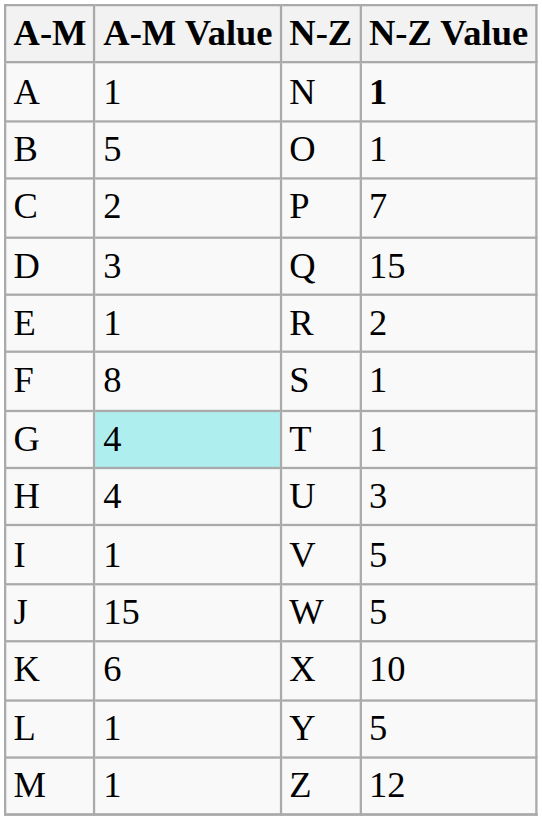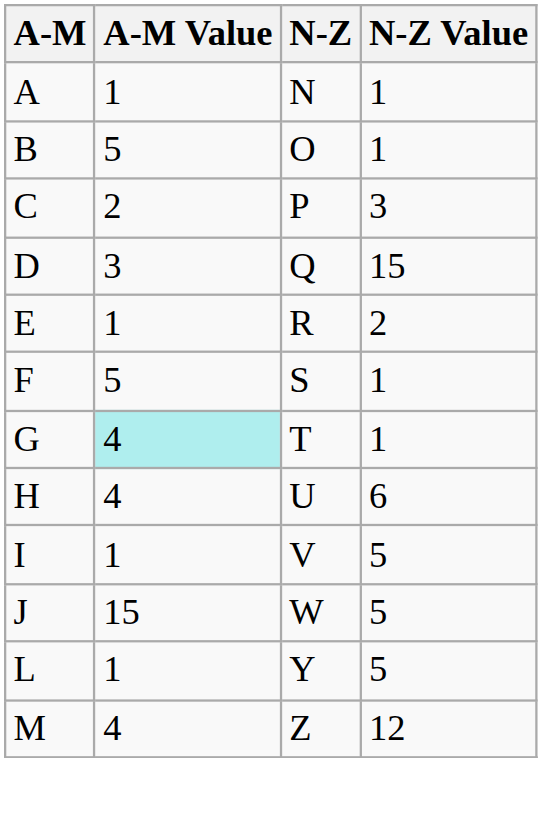 <table class="wikitable">
 <tr>
 <th>A-M</th>
 <th>A-M Value</th>
 <th>N-Z</th>
 <th>N-Z Value</th>
 </tr>
 <tr>
 <td>A</td>
 <td>1</td>
 <td>N</td>
-<td><strong>1</strong></td>
+<td>1</td>
 </tr>
 <tr>
 <td>B</td>
 <td>5</td>
 <td>O</td>
 <td>1</td>
 </tr>
 <tr>
 <td>C</td>
 <td>2</td>
 <td>P</td>
-<td>7</td>
+<td>3</td>
 </tr>
 <tr>
 <td>D</td>
 <td>3</td>
 <td>Q</td>
 <td>15</td>
 </tr>
 <tr>
 <td>E</td>
 <td>1</td>
 <td>R</td>
 <td>2</td>
 </tr>
 <tr>
 <td>F</td>
-<td>8</td>
+<td>5</td>
 <td>S</td>
 <td>1</td>
 </tr>
 <tr>
 <td>G</td>
 <td style="background: paleturquoise;">4</td>
 <td>T</td>
 <td>1</td>
 </tr>
 <tr>
 <td>H</td>
 <td>4</td>
 <td>U</td>
-<td>3</td>
+<td>6</td>
 </tr>
 <tr>
 <td>I</td>
 <td>1</td>
 <td>V</td>
 <td>5</td>
 </tr>
 <tr>
 <td>J</td>
 <td>15</td>
 <td>W</td>
 <td>5</td>
 </tr>
 <tr>
-<td>K</td>
-<td>6</td>
-<td>X</td>
-<td>10</td>
-</tr>
-<tr>
 <td>L</td>
 <td>1</td>
 <td>Y</td>
 <td>5</td>
 </tr>
 <tr>
 <td>M</td>
-<td>1</td>
+<td>4</td>
 <td>Z</td>
 <td>12</td>
 </tr>
 <tr>
 </tr>
 </table>
